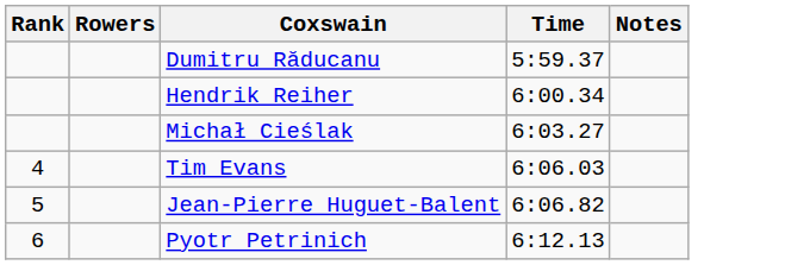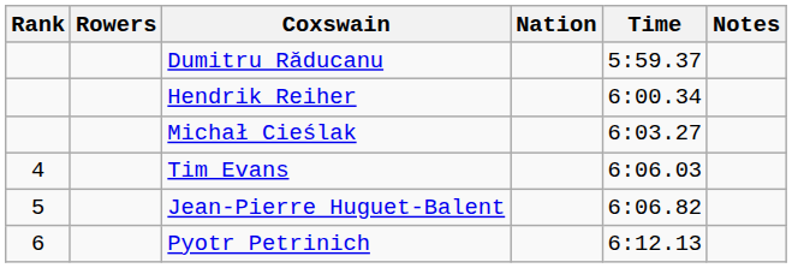 <table class="wikitable sortable" style="text-align:center">
 <tr>
 <th>Rank</th>
 <th>Rowers</th>
 <th>Coxswain</th>
+<th>Nation</th>
 <th>Time</th>
 <th>Notes</th>
 </tr>
 <tr>
 <td></td>
 <td align=left data-sort-value="Ruican, Iulică"></td>
 <td align=left data-sort-value="Răducanu, Dumitru"><a href='#'>Dumitru Răducanu</a></td>
+<td align=left></td>
 <td>5:59.37</td>
 <td></td>
 </tr>
 <tr>
 <td></td>
 <td align=left data-sort-value="Brudel, Ralf"></td>
 <td align=left data-sort-value="Reiher, Hendrik"><a href='#'>Hendrik Reiher</a></td>
+<td align=left></td>
 <td>6:00.34</td>
 <td></td>
 </tr>
 <tr>
 <td></td>
 <td align=left data-sort-value="Jankowski, Wojciech"></td>
 <td align=left data-sort-value="Cieślak, Michał"><a href='#'>Michał Cieślak</a></td>
+<td align=left></td>
 <td>6:03.27</td>
 <td></td>
 </tr>
 <tr>
 <td>4</td>
 <td align=left data-sort-value="Neil, James"></td>
 <td align=left data-sort-value="Evans, Tim"><a href='#'>Tim Evans</a></td>
+<td align=left></td>
 <td>6:06.03</td>
 <td></td>
 </tr>
 <tr>
 <td>5</td>
 <td align=left data-sort-value="Schulte, Yannick"></td>
 <td align=left data-sort-value="Huguet-Balent, Jean-Pierre"><a href='#'>Jean-Pierre Huguet-Balent</a></td>
+<td align=left></td>
 <td>6:06.82</td>
 <td></td>
 </tr>
 <tr>
 <td>6</td>
 <td align=left data-sort-value="But, Veniamin"></td>
 <td align=left data-sort-value="Petrinich, Pyotr"><a href='#'>Pyotr Petrinich</a></td>
+<td align=left></td>
 <td>6:12.13</td>
 <td></td>
 </tr>
 </table>
